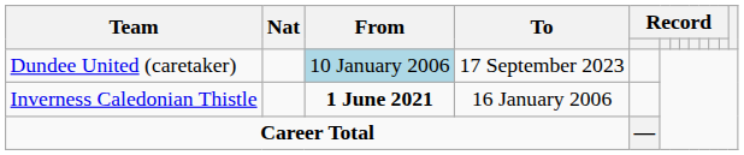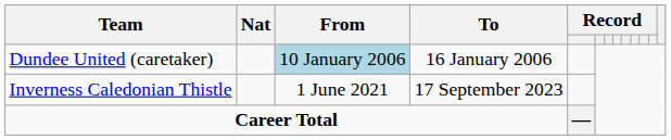 <table class="wikitable" style="text-align: center">
 <tr>
 <th rowspan="2">Team</th>
 <th rowspan="2">Nat</th>
 <th rowspan="2">From</th>
 <th rowspan="2">To</th>
 <th colspan="8">Record</th>
 <th rowspan=2></th>
 </tr>
 <tr>
 <th></th>
 <th></th>
 <th></th>
 <th></th>
 <th></th>
 <th></th>
 <th></th>
 <th></th>
 </tr>
 <tr>
 <td align="left"><a href='#'>Dundee United</a> (caretaker)</td>
 <td align="center"></td>
 <td align="center" style="background: lightblue;">10 January 2006</td>
-<td align="center">17 September 2023<br></td>
+<td align="center">16 January 2006<br></td>
 <td></td>
 </tr>
 <tr>
 <td align="left"><a href='#'>Inverness Caledonian Thistle</a></td>
 <td align="center"></td>
-<td align="center"><strong>1 June 2021</strong></td>
-<td align="center">16 January 2006<br></td>
+<td align="center">1 June 2021</td>
+<td align="center">17 September 2023<br></td>
 <td></td>
 </tr>
 <tr>
 <td colspan=4><strong>Career Total</strong><br></td>
 <th>—</th>
 </tr>
 </table>
